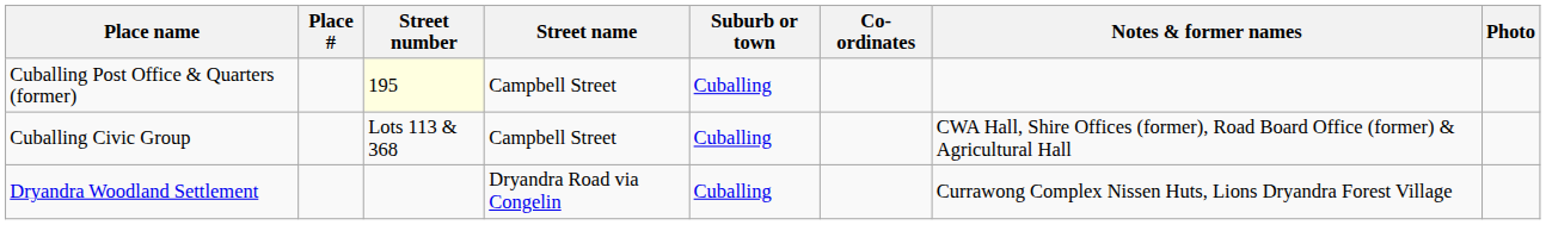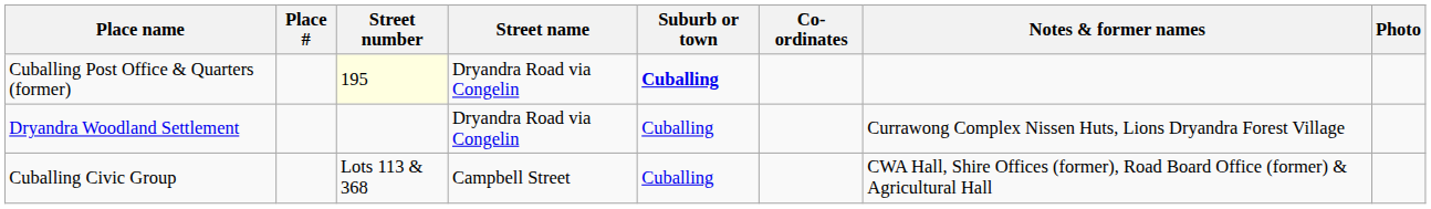 <table class="wikitable sortable">
 <tr>
 <th>Place name</th>
 <th>Place #</th>
 <th>Street number</th>
 <th>Street name</th>
 <th>Suburb or town</th>
 <th>Co-ordinates</th>
 <th class="unsortable">Notes & former names</th>
 <th class="unsortable">Photo</th>
 </tr>
 <tr>
 <td>Cuballing Post Office & Quarters (former)</td>
 <td></td>
 <td style="background: lightyellow;">195</td>
-<td>Campbell Street</td>
+<td>Dryandra Road via <a href='#'>Congelin</a></td>
+<td><strong><a href='#'>Cuballing</a></strong></td>
+<td></td>
+<td></td>
+<td></td>
+</tr>
+<tr>
+<td><a href='#'>Dryandra Woodland Settlement</a></td>
+<td></td>
+<td></td>
+<td>Dryandra Road via <a href='#'>Congelin</a></td>
 <td><a href='#'>Cuballing</a></td>
 <td></td>
-<td></td>
+<td>Currawong Complex Nissen Huts, Lions Dryandra Forest Village</td>
 <td></td>
 </tr>
 <tr>
 <td>Cuballing Civic Group</td>
 <td></td>
 <td>Lots 113 & 368</td>
 <td>Campbell Street</td>
 <td><a href='#'>Cuballing</a></td>
 <td></td>
 <td>CWA Hall, Shire Offices (former), Road Board Office (former) & Agricultural Hall</td>
 <td></td>
 </tr>
-<tr>
-<td><a href='#'>Dryandra Woodland Settlement</a></td>
-<td></td>
-<td></td>
-<td>Dryandra Road via <a href='#'>Congelin</a></td>
-<td><a href='#'>Cuballing</a></td>
-<td></td>
-<td>Currawong Complex Nissen Huts, Lions Dryandra Forest Village</td>
-<td></td>
-</tr>
 </table>
